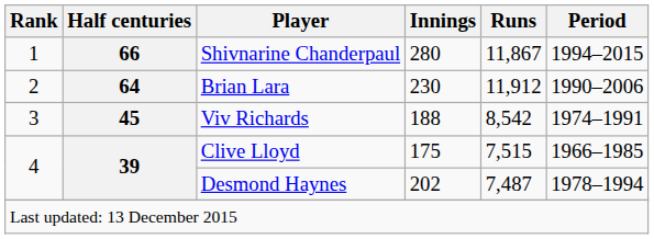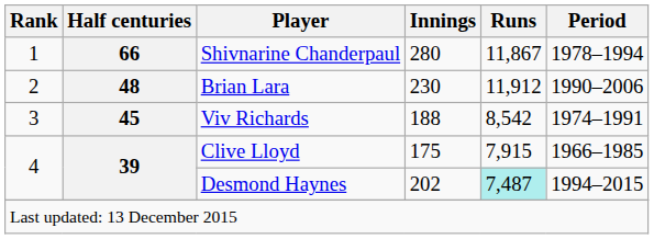 <table class="wikitable plainrowheaders sortable">
 <tr>
 <th scope=col>Rank</th>
 <th scope=col>Half centuries</th>
 <th scope=col>Player</th>
 <th scope=col>Innings</th>
 <th scope=col>Runs</th>
 <th scope=col>Period</th>
 </tr>
 <tr>
 <td align=center>1</td>
 <th>66</th>
 <td><a href='#'>Shivnarine Chanderpaul</a></td>
 <td>280</td>
 <td>11,867</td>
-<td>1994–2015</td>
+<td>1978–1994</td>
 </tr>
 <tr>
 <td align=center>2</td>
-<th>64</th>
+<th>48</th>
 <td><a href='#'>Brian Lara</a></td>
 <td>230</td>
 <td>11,912</td>
 <td>1990–2006</td>
 </tr>
 <tr>
 <td align=center>3</td>
 <th>45</th>
 <td><a href='#'>Viv Richards</a></td>
 <td>188</td>
 <td>8,542</td>
 <td>1974–1991</td>
 </tr>
 <tr>
 <td align=center rowspan=2>4</td>
 <th rowspan=2>39</th>
 <td><a href='#'>Clive Lloyd</a></td>
 <td>175</td>
-<td>7,515</td>
+<td>7,915</td>
 <td>1966–1985</td>
 </tr>
 <tr>
 <td><a href='#'>Desmond Haynes</a></td>
 <td>202</td>
-<td>7,487</td>
-<td>1978–1994</td>
+<td style="background: paleturquoise;">7,487</td>
+<td>1994–2015</td>
 </tr>
 <tr>
 </tr>
 <tr class=sortbottom>
 <td colspan=6><small>Last updated: 13 December 2015</small></td>
 </tr>
 </table>
